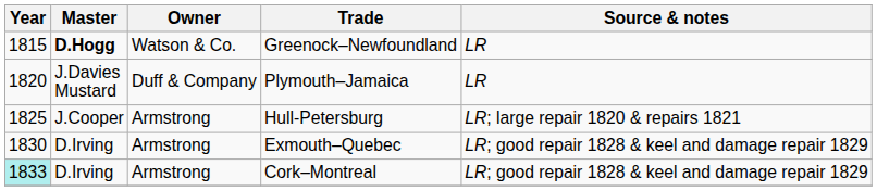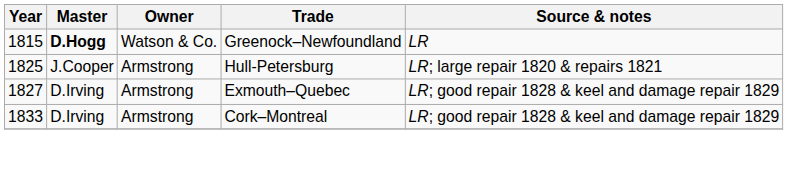 <table class="sortable wikitable">
 <tr>
 <th>Year</th>
 <th>Master</th>
 <th>Owner</th>
 <th>Trade</th>
 <th>Source & notes</th>
 </tr>
 <tr>
 <td>1815</td>
 <td><strong>D.Hogg</strong></td>
 <td>Watson & Co.</td>
 <td>Greenock–Newfoundland</td>
 <td><em>LR</em></td>
 </tr>
 <tr>
-<td>1820</td>
-<td>J.Davies<br>Mustard</td>
-<td>Duff & Company</td>
-<td>Plymouth–Jamaica</td>
-<td><em>LR</em></td>
-</tr>
-<tr>
 <td>1825</td>
 <td>J.Cooper</td>
 <td>Armstrong</td>
 <td>Hull-Petersburg</td>
 <td><em>LR</em>; large repair 1820 & repairs 1821</td>
 </tr>
 <tr>
-<td>1830</td>
+<td>1827</td>
 <td>D.Irving</td>
 <td>Armstrong</td>
 <td>Exmouth–Quebec</td>
 <td><em>LR</em>; good repair 1828 & keel and damage repair 1829</td>
 </tr>
 <tr>
-<td style="background: paleturquoise;">1833</td>
+<td>1833</td>
 <td>D.Irving</td>
 <td>Armstrong</td>
 <td>Cork–Montreal</td>
 <td><em>LR</em>; good repair 1828 & keel and damage repair 1829</td>
 </tr>
 <tr>
 </tr>
 </table>
